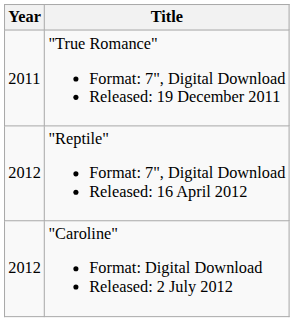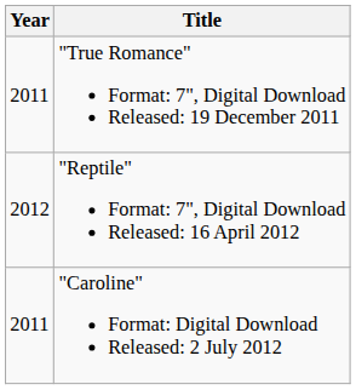 <table class="wikitable">
 <tr>
 <th>Year</th>
 <th>Title</th>
 </tr>
 <tr>
 <td>2011</td>
 <td>"True Romance"<br><ul><li>Format: 7", Digital Download</li><li>Released: 19 December 2011</li></ul></td>
 </tr>
 <tr>
 <td>2012</td>
 <td>"Reptile"<br><ul><li>Format: 7", Digital Download</li><li>Released: 16 April 2012</li></ul></td>
 </tr>
 <tr>
-<td>2012</td>
+<td>2011</td>
 <td>"Caroline"<br><ul><li>Format: Digital Download</li><li>Released: 2 July 2012</li></ul></td>
 </tr>
 </table>
